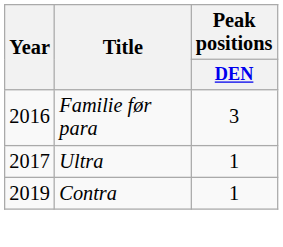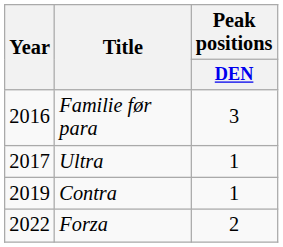 <table class="wikitable">
 <tr>
 <th align="center" rowspan="2" width="10">Year</th>
 <th align="center" rowspan="2" width="100">Title</th>
 <th align="center" colspan="1" width="20">Peak positions</th>
 </tr>
 <tr>
 <th scope="col" style="width:3em;font-size:90%;"><a href='#'>DEN</a><br></th>
 </tr>
 <tr>
 <td style="text-align:center;">2016</td>
 <td><em>Familie før para</em></td>
 <td style="text-align:center;">3</td>
 </tr>
 <tr>
 <td style="text-align:center;">2017</td>
 <td><em>Ultra</em></td>
 <td style="text-align:center;">1<br></td>
 </tr>
 <tr>
 <td style="text-align:center;">2019</td>
 <td><em>Contra</em></td>
 <td style="text-align:center;">1<br></td>
 </tr>
+<tr>
+<td style="text-align:center;">2022</td>
+<td><em>Forza</em></td>
+<td style="text-align:center;">2<br></td>
+</tr>
 </table>
